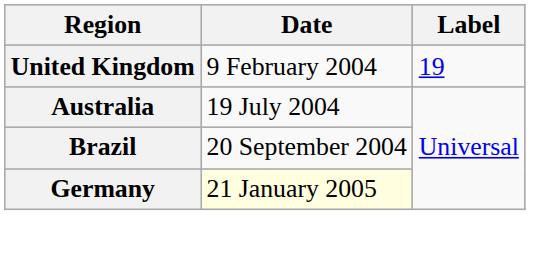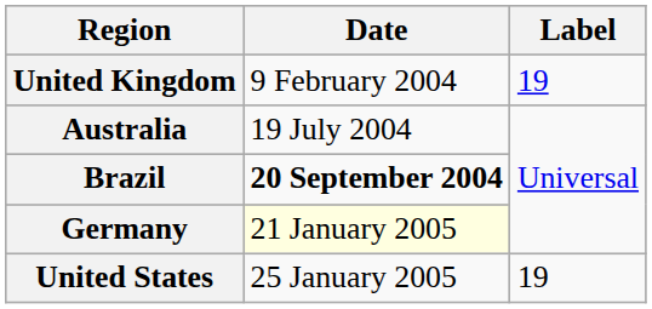 <table class="wikitable plainrowheaders">
 <tr>
 <th scope="col">Region</th>
 <th scope="col">Date</th>
 <th scope="col">Label</th>
 </tr>
 <tr>
 <th scope="row">United Kingdom</th>
 <td>9 February 2004</td>
 <td><a href='#'>19</a></td>
 </tr>
 <tr>
 <th scope="row">Australia</th>
 <td>19 July 2004</td>
 <td rowspan="3"><a href='#'>Universal</a></td>
 </tr>
 <tr>
 <th scope="row">Brazil</th>
-<td>20 September 2004</td>
+<td><strong>20 September 2004</strong></td>
 </tr>
 <tr>
 <th scope="row">Germany</th>
 <td style="background: lightyellow;">21 January 2005</td>
 </tr>
+<tr>
+<th scope="row">United States</th>
+<td>25 January 2005</td>
+<td>19</td>
+</tr>
 </table>
